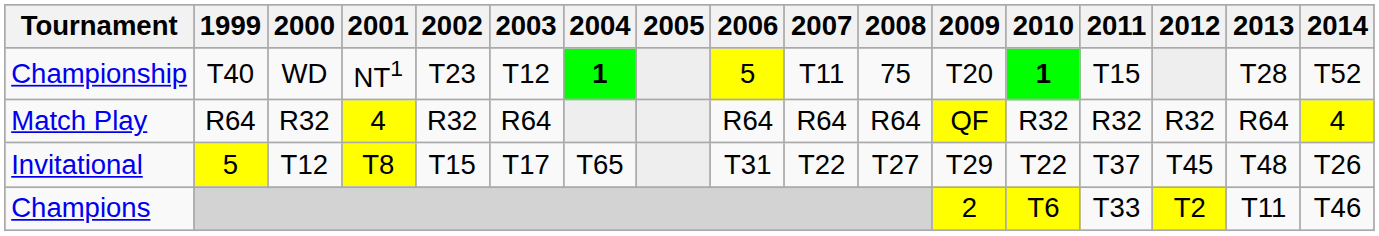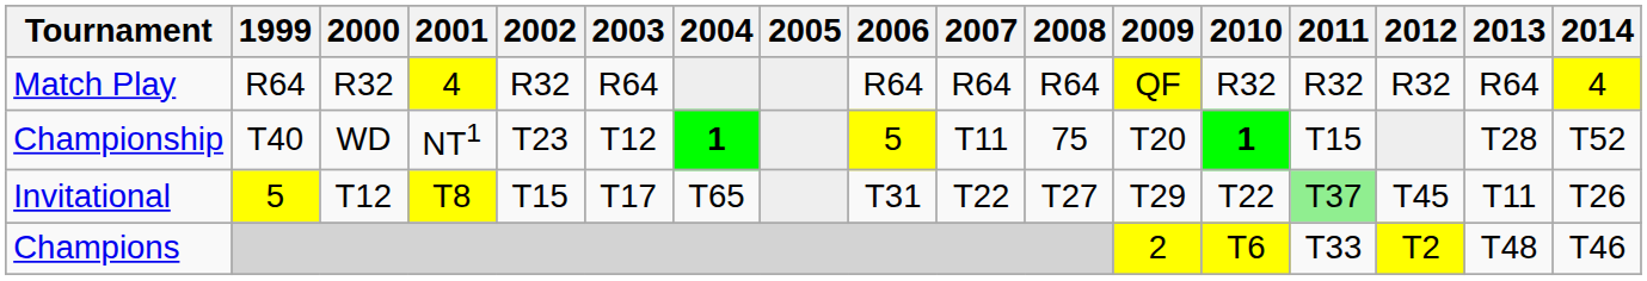 <table class="wikitable" style="text-align:center;">
 <tr>
 <th>Tournament</th>
 <th>1999</th>
 <th>2000</th>
 <th>2001</th>
 <th>2002</th>
 <th>2003</th>
 <th>2004</th>
 <th>2005</th>
 <th>2006</th>
 <th>2007</th>
 <th>2008</th>
 <th>2009</th>
 <th>2010</th>
 <th>2011</th>
 <th>2012</th>
 <th>2013</th>
 <th>2014</th>
 </tr>
 <tr>
+<td align="left"><a href='#'>Match Play</a></td>
+<td>R64</td>
+<td>R32</td>
+<td style="background:yellow;">4</td>
+<td>R32</td>
+<td>R64</td>
+<td style="background:#eeeeee;"></td>
+<td style="background:#eeeeee;"></td>
+<td>R64</td>
+<td>R64</td>
+<td>R64</td>
+<td style="background:yellow;">QF</td>
+<td>R32</td>
+<td>R32</td>
+<td>R32</td>
+<td>R64</td>
+<td style="background:yellow;">4</td>
+</tr>
+<tr>
 <td align="left"><a href='#'>Championship</a></td>
 <td>T40</td>
 <td>WD</td>
 <td>NT<sup>1</sup></td>
 <td>T23</td>
 <td>T12</td>
 <td style="background:#0f0;"><strong>1</strong></td>
 <td style="background:#eeeeee;"></td>
 <td style="background:yellow;">5</td>
 <td>T11</td>
 <td>75</td>
 <td>T20</td>
 <td style="background:#0f0;"><strong>1</strong></td>
 <td>T15</td>
 <td style="background:#eeeeee;"></td>
 <td>T28</td>
 <td>T52</td>
 </tr>
 <tr>
-<td align="left"><a href='#'>Match Play</a></td>
-<td>R64</td>
-<td>R32</td>
-<td style="background:yellow;">4</td>
-<td>R32</td>
-<td>R64</td>
-<td style="background:#eeeeee;"></td>
-<td style="background:#eeeeee;"></td>
-<td>R64</td>
-<td>R64</td>
-<td>R64</td>
-<td style="background:yellow;">QF</td>
-<td>R32</td>
-<td>R32</td>
-<td>R32</td>
-<td>R64</td>
-<td style="background:yellow;">4</td>
-</tr>
-<tr>
 <td align="left"><a href='#'>Invitational</a></td>
 <td style="background:yellow;">5</td>
 <td>T12</td>
 <td style="background:yellow;">T8</td>
 <td>T15</td>
 <td>T17</td>
 <td>T65</td>
 <td style="background:#eeeeee;"></td>
 <td>T31</td>
 <td>T22</td>
 <td>T27</td>
 <td>T29</td>
 <td>T22</td>
-<td>T37</td>
+<td style="background: lightgreen;">T37</td>
 <td>T45</td>
-<td>T48</td>
+<td>T11</td>
 <td>T26</td>
 </tr>
 <tr>
 <td align="left"><a href='#'>Champions</a></td>
 <td colspan=10 style="background:#D3D3D3;"></td>
 <td style="background:yellow;">2</td>
 <td style="background:yellow;">T6</td>
 <td>T33</td>
 <td style="background:yellow;">T2</td>
-<td>T11</td>
+<td>T48</td>
 <td>T46</td>
 </tr>
 </table>
